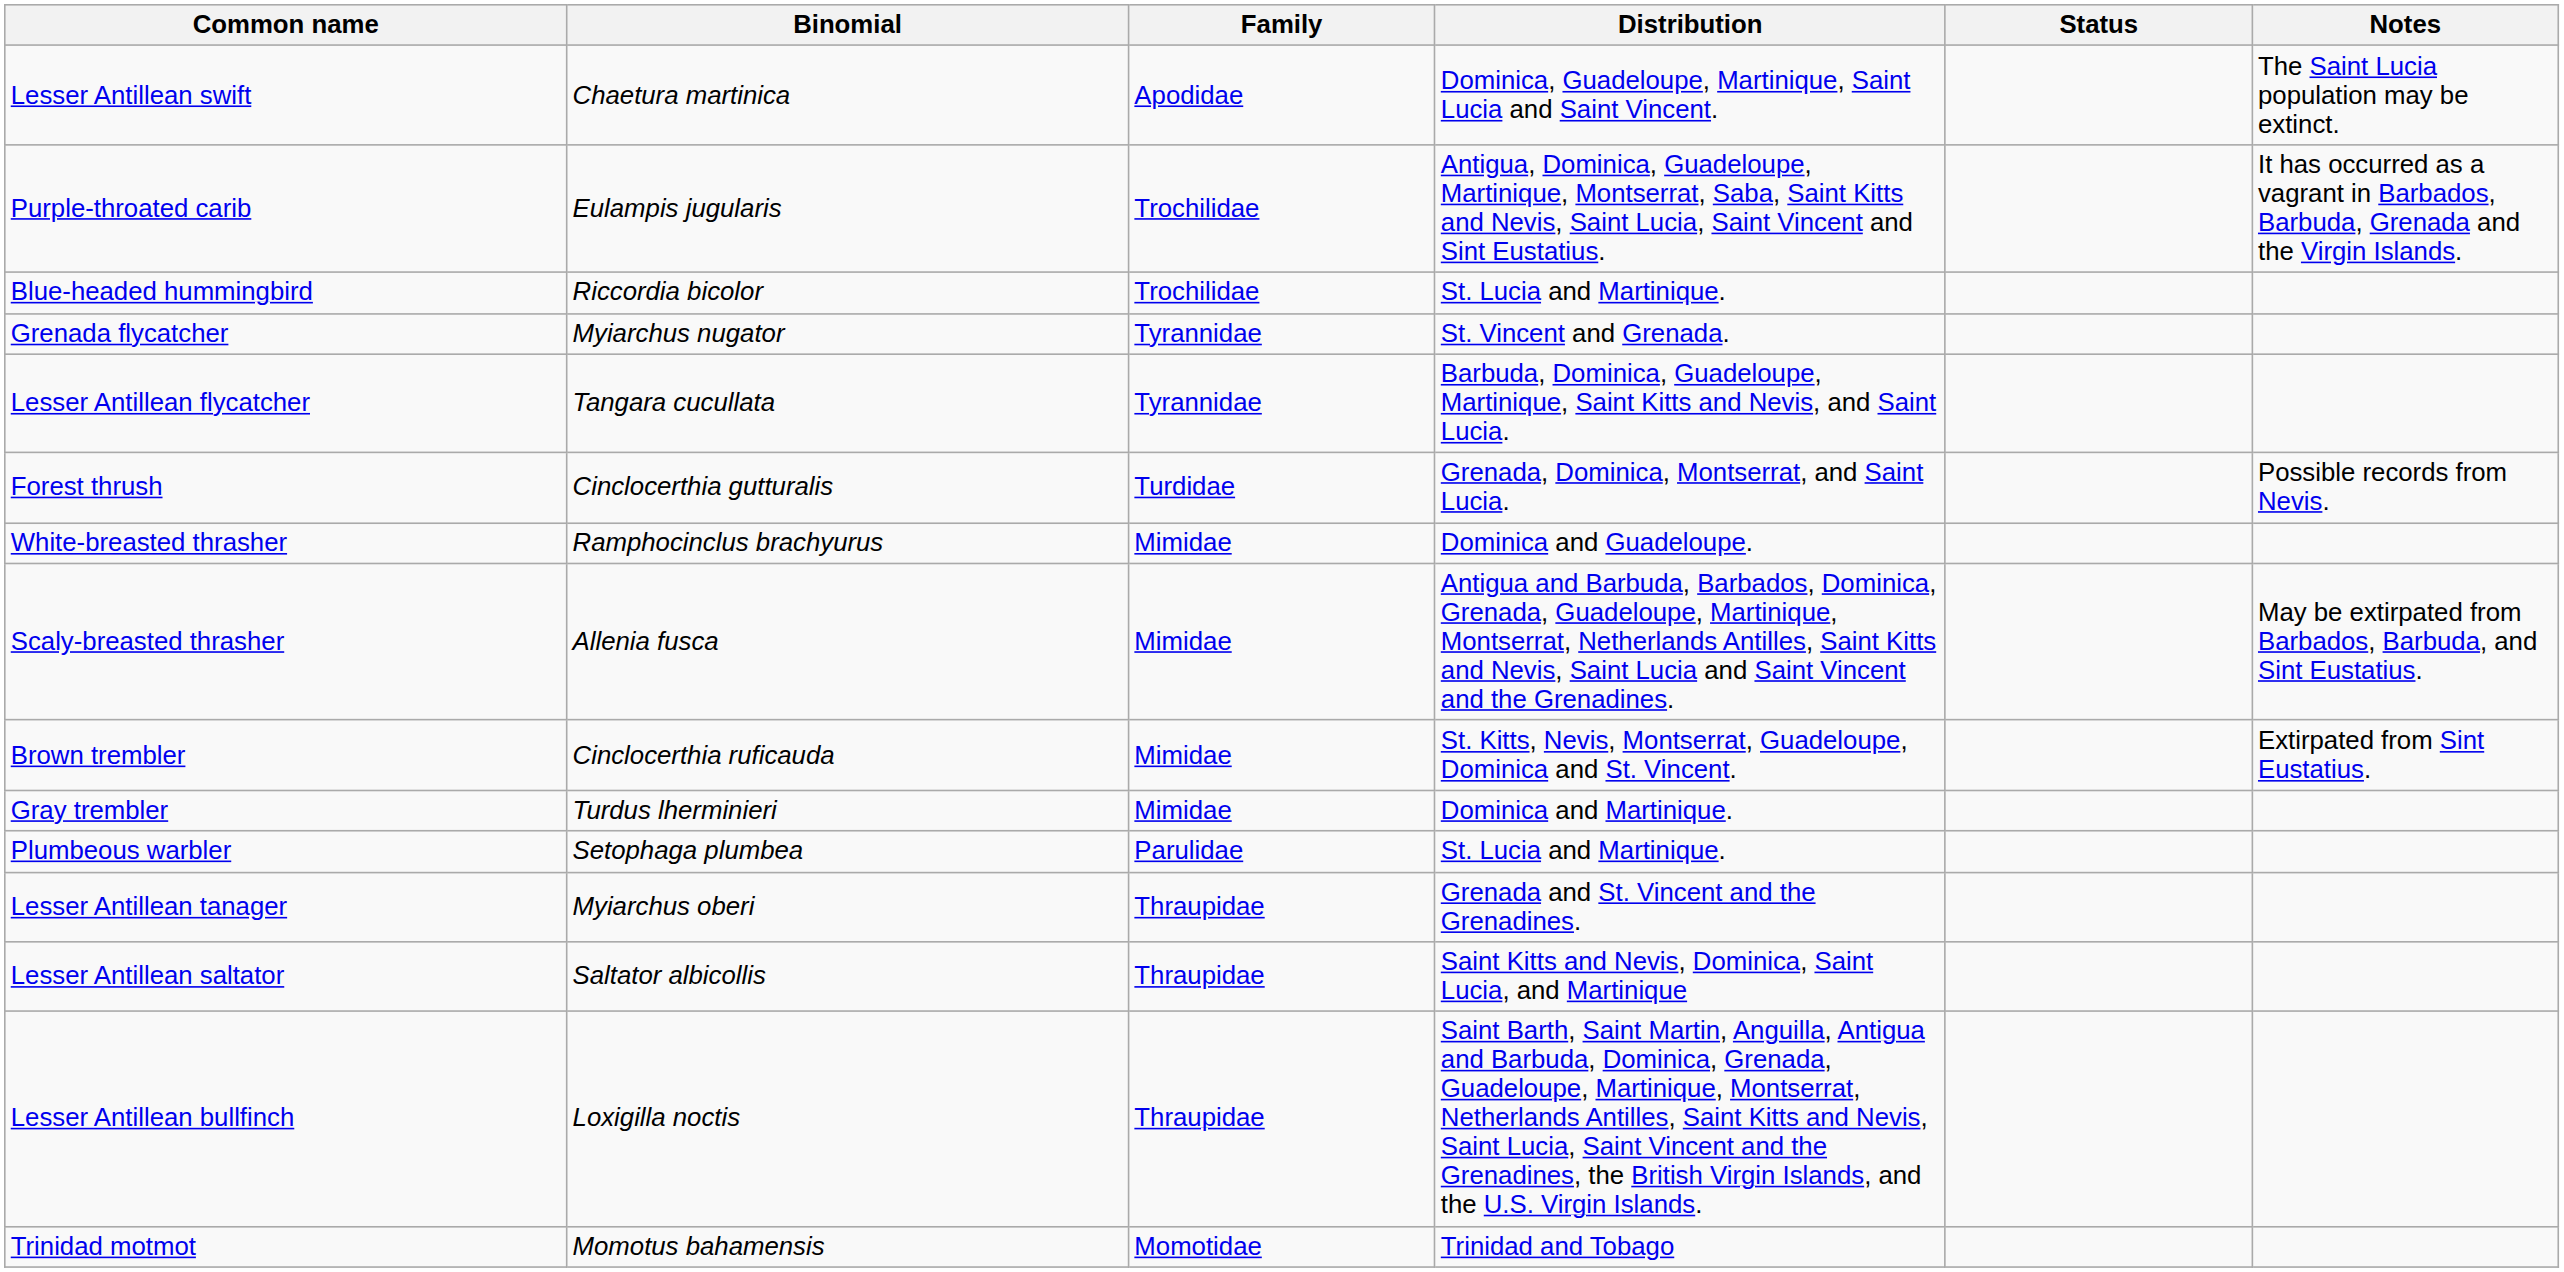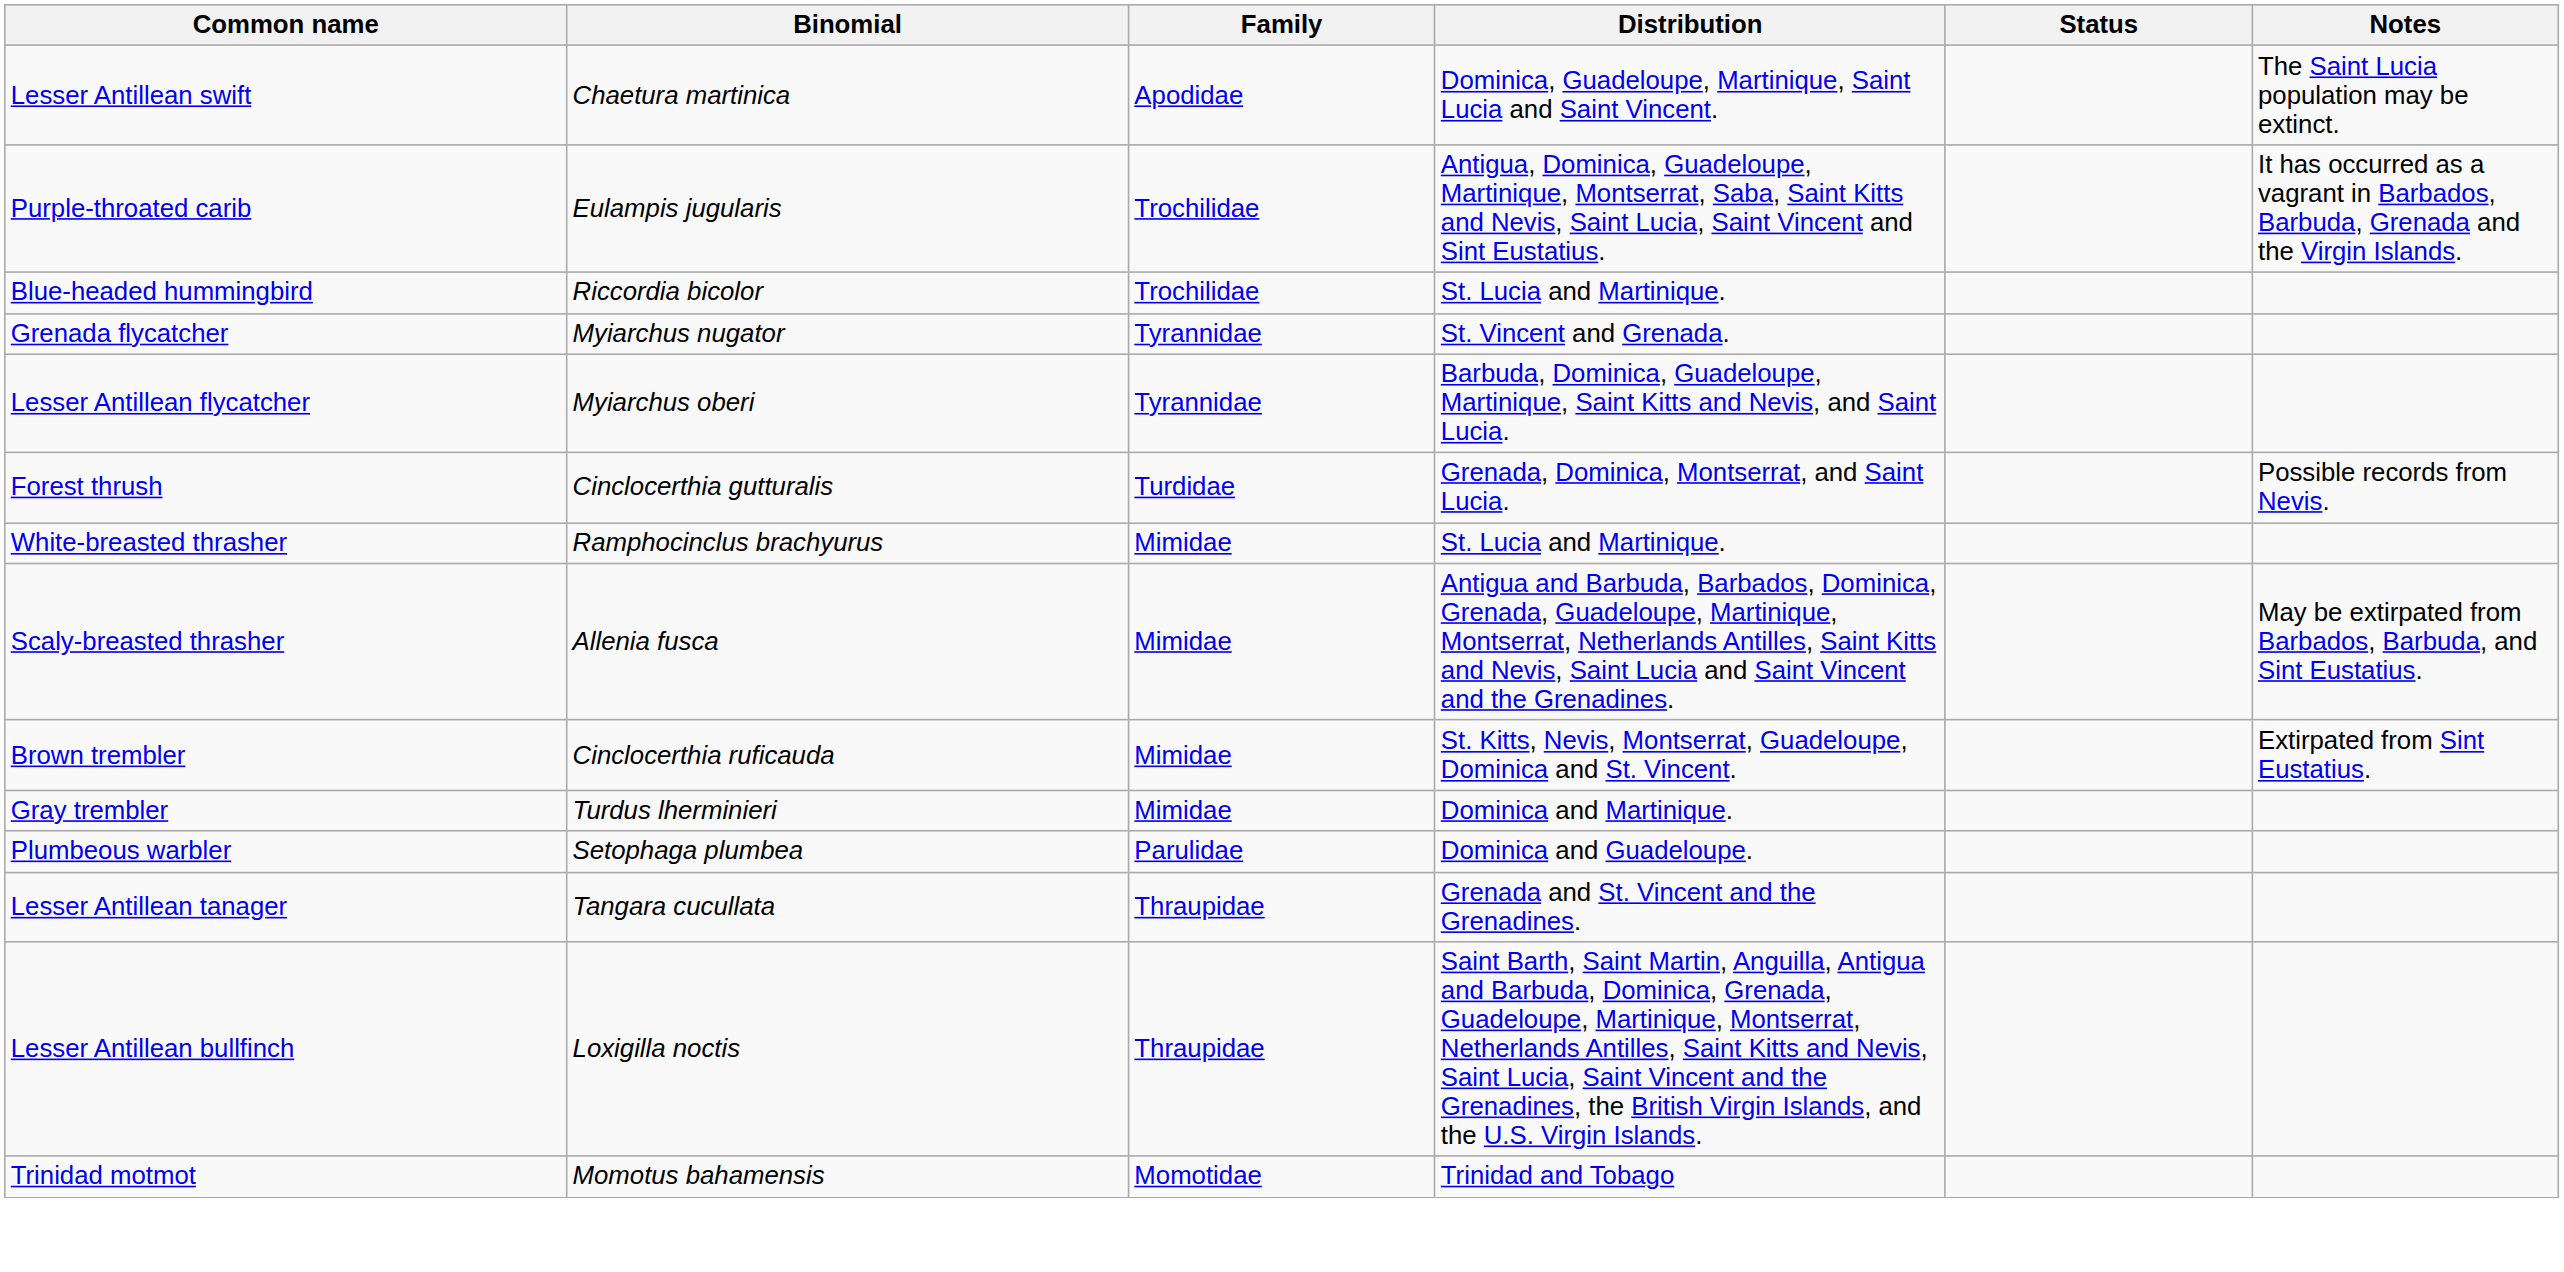 <table width=80% class="wikitable">
 <tr>
 <th width=22%>Common name</th>
 <th width=22%>Binomial</th>
 <th width=12%>Family</th>
 <th width=20%>Distribution</th>
 <th width=12%>Status</th>
 <th width=12%>Notes</th>
 </tr>
 <tr>
 <td><a href='#'>Lesser Antillean swift</a></td>
 <td><em>Chaetura martinica</em></td>
 <td><a href='#'>Apodidae</a></td>
 <td><a href='#'>Dominica</a>, <a href='#'>Guadeloupe</a>, <a href='#'>Martinique</a>, <a href='#'>Saint Lucia</a> and <a href='#'>Saint Vincent</a>.</td>
 <td></td>
 <td>The <a href='#'>Saint Lucia</a> population may be extinct.</td>
 </tr>
 <tr>
 <td><a href='#'>Purple-throated carib</a></td>
 <td><em>Eulampis jugularis</em></td>
 <td><a href='#'>Trochilidae</a></td>
 <td><a href='#'>Antigua</a>, <a href='#'>Dominica</a>, <a href='#'>Guadeloupe</a>, <a href='#'>Martinique</a>, <a href='#'>Montserrat</a>, <a href='#'>Saba</a>, <a href='#'>Saint Kitts and Nevis</a>, <a href='#'>Saint Lucia</a>, <a href='#'>Saint Vincent</a> and <a href='#'>Sint Eustatius</a>.</td>
 <td></td>
 <td>It has occurred as a vagrant in <a href='#'>Barbados</a>, <a href='#'>Barbuda</a>, <a href='#'>Grenada</a> and the <a href='#'>Virgin Islands</a>.</td>
 </tr>
 <tr>
 <td><a href='#'>Blue-headed hummingbird</a></td>
 <td><em>Riccordia bicolor</em></td>
 <td><a href='#'>Trochilidae</a></td>
 <td><a href='#'>St. Lucia</a> and <a href='#'>Martinique</a>.</td>
 <td></td>
 <td></td>
 </tr>
 <tr>
 <td><a href='#'>Grenada flycatcher</a></td>
 <td><em>Myiarchus nugator</em></td>
 <td><a href='#'>Tyrannidae</a></td>
 <td><a href='#'>St. Vincent</a> and <a href='#'>Grenada</a>.</td>
 <td></td>
 <td></td>
 </tr>
 <tr>
 <td><a href='#'>Lesser Antillean flycatcher</a></td>
-<td><em>Tangara cucullata</em></td>
+<td><em>Myiarchus oberi</em></td>
 <td><a href='#'>Tyrannidae</a></td>
 <td><a href='#'>Barbuda</a>, <a href='#'>Dominica</a>, <a href='#'>Guadeloupe</a>, <a href='#'>Martinique</a>, <a href='#'>Saint Kitts and Nevis</a>, and <a href='#'>Saint Lucia</a>.</td>
 <td></td>
 <td></td>
 </tr>
 <tr>
 <td><a href='#'>Forest thrush</a></td>
 <td><em>Cinclocerthia gutturalis</em></td>
 <td><a href='#'>Turdidae</a></td>
 <td><a href='#'>Grenada</a>, <a href='#'>Dominica</a>, <a href='#'>Montserrat</a>, and <a href='#'>Saint Lucia</a>.</td>
 <td></td>
 <td>Possible records from <a href='#'>Nevis</a>.</td>
 </tr>
 <tr>
 <td><a href='#'>White-breasted thrasher</a></td>
 <td><em>Ramphocinclus brachyurus</em></td>
 <td><a href='#'>Mimidae</a></td>
-<td><a href='#'>Dominica</a> and <a href='#'>Guadeloupe</a>.</td>
+<td><a href='#'>St. Lucia</a> and <a href='#'>Martinique</a>.</td>
 <td></td>
 <td></td>
 </tr>
 <tr>
 <td><a href='#'>Scaly-breasted thrasher</a></td>
 <td><em>Allenia fusca</em></td>
 <td><a href='#'>Mimidae</a></td>
 <td><a href='#'>Antigua and Barbuda</a>, <a href='#'>Barbados</a>, <a href='#'>Dominica</a>, <a href='#'>Grenada</a>, <a href='#'>Guadeloupe</a>, <a href='#'>Martinique</a>, <a href='#'>Montserrat</a>, <a href='#'>Netherlands Antilles</a>, <a href='#'>Saint Kitts and Nevis</a>, <a href='#'>Saint Lucia</a> and <a href='#'>Saint Vincent and the Grenadines</a>.</td>
 <td></td>
 <td>May be extirpated from <a href='#'>Barbados</a>, <a href='#'>Barbuda</a>, and <a href='#'>Sint Eustatius</a>.</td>
 </tr>
 <tr>
 <td><a href='#'>Brown trembler</a></td>
 <td><em>Cinclocerthia ruficauda</em></td>
 <td><a href='#'>Mimidae</a></td>
 <td><a href='#'>St. Kitts</a>, <a href='#'>Nevis</a>, <a href='#'>Montserrat</a>, <a href='#'>Guadeloupe</a>, <a href='#'>Dominica</a> and <a href='#'>St. Vincent</a>.</td>
 <td></td>
 <td>Extirpated from <a href='#'>Sint Eustatius</a>.</td>
 </tr>
 <tr>
 <td><a href='#'>Gray trembler</a></td>
 <td><em>Turdus lherminieri</em></td>
 <td><a href='#'>Mimidae</a></td>
 <td><a href='#'>Dominica</a> and <a href='#'>Martinique</a>.</td>
 <td></td>
 <td></td>
 </tr>
 <tr>
 <td><a href='#'>Plumbeous warbler</a></td>
 <td><em>Setophaga plumbea</em></td>
 <td><a href='#'>Parulidae</a></td>
-<td><a href='#'>St. Lucia</a> and <a href='#'>Martinique</a>.</td>
+<td><a href='#'>Dominica</a> and <a href='#'>Guadeloupe</a>.</td>
 <td></td>
 <td></td>
 </tr>
 <tr>
 <td><a href='#'>Lesser Antillean tanager</a></td>
-<td><em>Myiarchus oberi</em></td>
+<td><em>Tangara cucullata</em></td>
 <td><a href='#'>Thraupidae</a></td>
 <td><a href='#'>Grenada</a> and <a href='#'>St. Vincent and the Grenadines</a>.</td>
-<td></td>
-<td></td>
-</tr>
-<tr>
-<td><a href='#'>Lesser Antillean saltator</a></td>
-<td><em>Saltator albicollis</em></td>
-<td><a href='#'>Thraupidae</a></td>
-<td><a href='#'>Saint Kitts and Nevis</a>, <a href='#'>Dominica</a>, <a href='#'>Saint Lucia</a>, and <a href='#'>Martinique</a></td>
 <td></td>
 <td></td>
 </tr>
 <tr>
 <td><a href='#'>Lesser Antillean bullfinch</a></td>
 <td><em>Loxigilla noctis</em></td>
 <td><a href='#'>Thraupidae</a></td>
 <td><a href='#'>Saint Barth</a>, <a href='#'>Saint Martin</a>, <a href='#'>Anguilla</a>, <a href='#'>Antigua and Barbuda</a>, <a href='#'>Dominica</a>, <a href='#'>Grenada</a>, <a href='#'>Guadeloupe</a>, <a href='#'>Martinique</a>, <a href='#'>Montserrat</a>, <a href='#'>Netherlands Antilles</a>, <a href='#'>Saint Kitts and Nevis</a>, <a href='#'>Saint Lucia</a>, <a href='#'>Saint Vincent and the Grenadines</a>, the <a href='#'>British Virgin Islands</a>, and the <a href='#'>U.S. Virgin Islands</a>.</td>
 <td></td>
 <td></td>
 </tr>
 <tr>
 <td><a href='#'>Trinidad motmot</a></td>
 <td><em>Momotus bahamensis</em></td>
 <td><a href='#'>Momotidae</a></td>
 <td><a href='#'>Trinidad and Tobago</a></td>
 <td></td>
 <td></td>
 </tr>
 </table>
